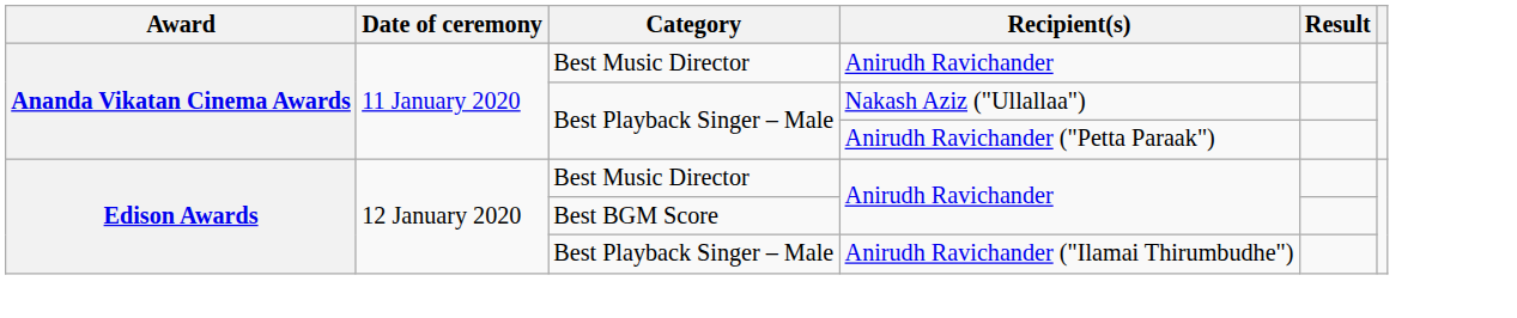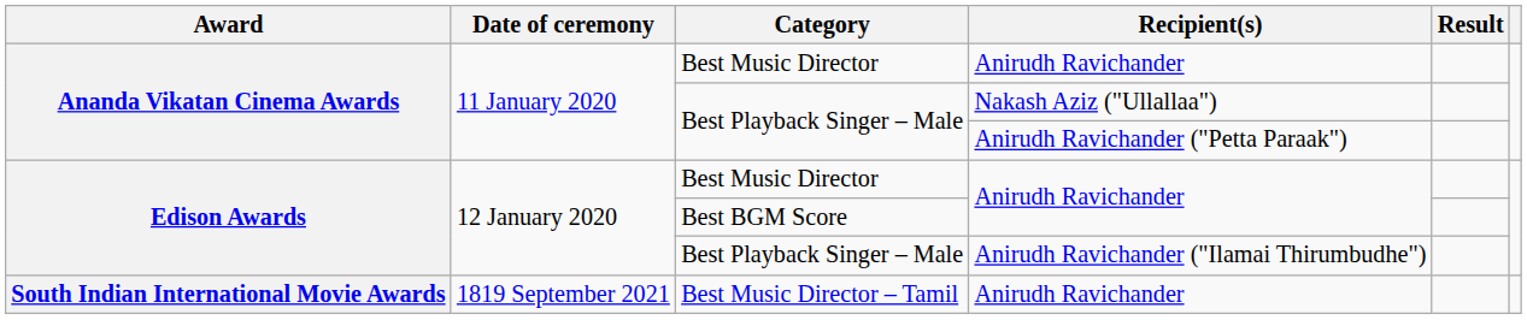 <table class="wikitable plainrowheaders sortable">
 <tr>
 <th scope="col">Award</th>
 <th scope="col">Date of ceremony</th>
 <th scope="col">Category</th>
 <th scope="col">Recipient(s)</th>
 <th scope="col">Result</th>
 <th scope="col" class="unsortable"></th>
 </tr>
 <tr>
 <th rowspan="3" scope="row"><a href='#'>Ananda Vikatan Cinema Awards</a></th>
 <td rowspan="3"><a href='#'>11 January 2020</a></td>
 <td>Best Music Director</td>
 <td><a href='#'>Anirudh Ravichander</a></td>
 <td></td>
 <td rowspan="3" style="text-align:center;"><br></td>
 </tr>
 <tr>
 <td rowspan="2">Best Playback Singer – Male</td>
 <td><a href='#'>Nakash Aziz</a> ("Ullallaa")</td>
 <td></td>
 </tr>
 <tr>
 <td><a href='#'>Anirudh Ravichander</a> ("Petta Paraak")</td>
 <td></td>
 </tr>
 <tr>
 <th rowspan="3" scope="row"><a href='#'>Edison Awards</a></th>
 <td rowspan="3">12 January 2020</td>
 <td>Best Music Director</td>
 <td rowspan="2"><a href='#'>Anirudh Ravichander</a></td>
 <td></td>
 <td rowspan="3" style="text-align:center;"></td>
 </tr>
 <tr>
 <td>Best BGM Score</td>
 <td></td>
 </tr>
 <tr>
 <td>Best Playback Singer – Male</td>
 <td><a href='#'>Anirudh Ravichander</a> ("Ilamai Thirumbudhe")</td>
 <td></td>
 </tr>
+<tr>
+<th scope="row"><a href='#'>South Indian International Movie Awards</a></th>
+<td><a href='#'>1819 September 2021</a></td>
+<td><a href='#'>Best Music Director – Tamil</a></td>
+<td><a href='#'>Anirudh Ravichander</a></td>
+<td></td>
+<td style="text-align:center;"></td>
+</tr>
 </table>
